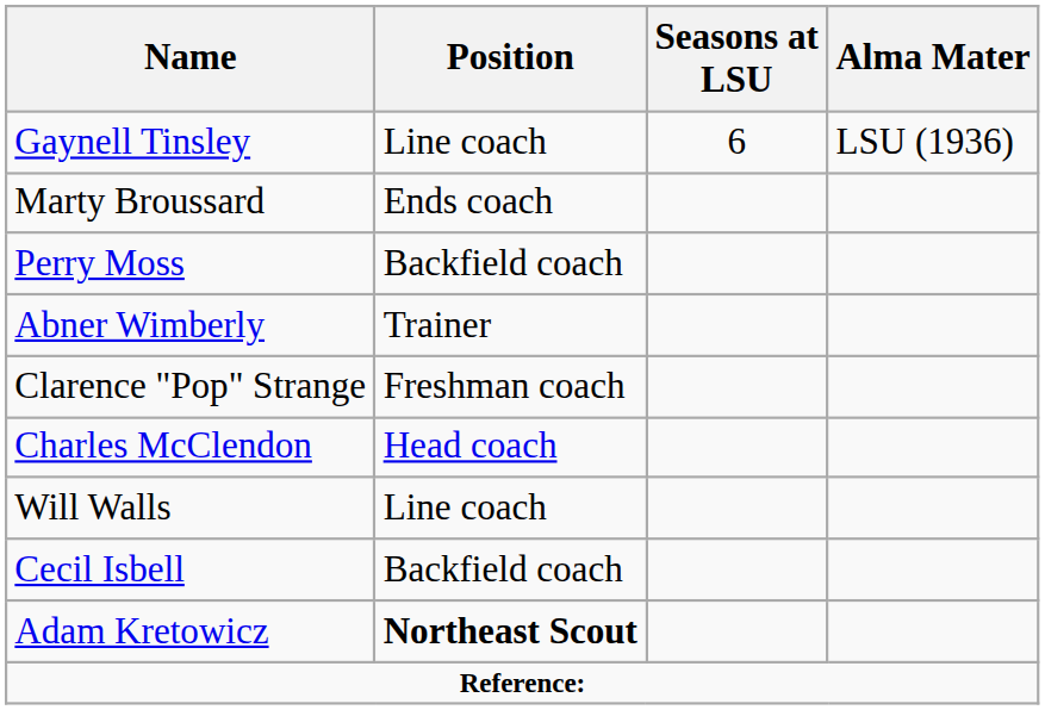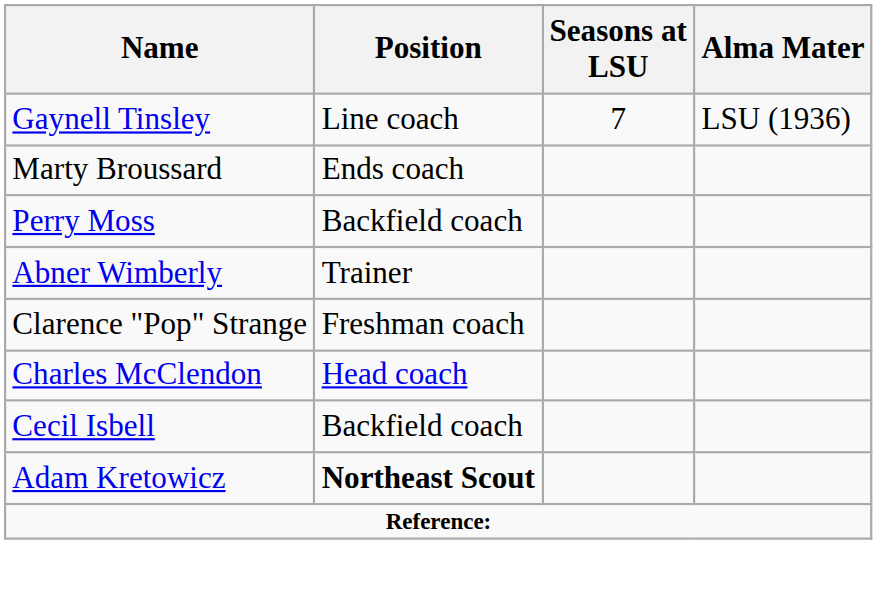 <table class="wikitable" border="1" style="font-size:90%;">
 <tr>
 <th>Name</th>
 <th>Position</th>
 <th>Seasons at<br>LSU</th>
 <th>Alma Mater</th>
 </tr>
 <tr>
 <td><a href='#'>Gaynell Tinsley</a></td>
 <td>Line coach</td>
-<td align=center>6</td>
+<td align=center>7</td>
 <td>LSU (1936)</td>
 </tr>
 <tr>
 <td>Marty Broussard</td>
 <td>Ends coach</td>
 <td align=center></td>
 <td></td>
 </tr>
 <tr>
 <td><a href='#'>Perry Moss</a></td>
 <td>Backfield coach</td>
 <td align=center></td>
 <td></td>
 </tr>
 <tr>
 <td><a href='#'>Abner Wimberly</a></td>
 <td>Trainer</td>
 <td align=center></td>
 <td></td>
 </tr>
 <tr>
 <td>Clarence "Pop" Strange</td>
 <td>Freshman coach</td>
 <td align=center></td>
 <td></td>
 </tr>
 <tr>
 <td><a href='#'>Charles McClendon</a></td>
 <td><a href='#'>Head coach</a></td>
 <td align=center></td>
 <td></td>
 </tr>
 <tr>
-<td>Will Walls</td>
-<td>Line coach</td>
-<td align=center></td>
-<td></td>
-</tr>
-<tr>
 <td><a href='#'>Cecil Isbell</a></td>
 <td>Backfield coach</td>
 <td align=center></td>
 <td></td>
 </tr>
 <tr>
 <td><a href='#'>Adam Kretowicz</a></td>
 <td><strong>Northeast Scout</strong></td>
 <td align=center></td>
 <td></td>
 </tr>
 <tr>
 <td colspan="4" style="font-size: 8pt" align="center"><strong>Reference:</strong></td>
 </tr>
 </table>
